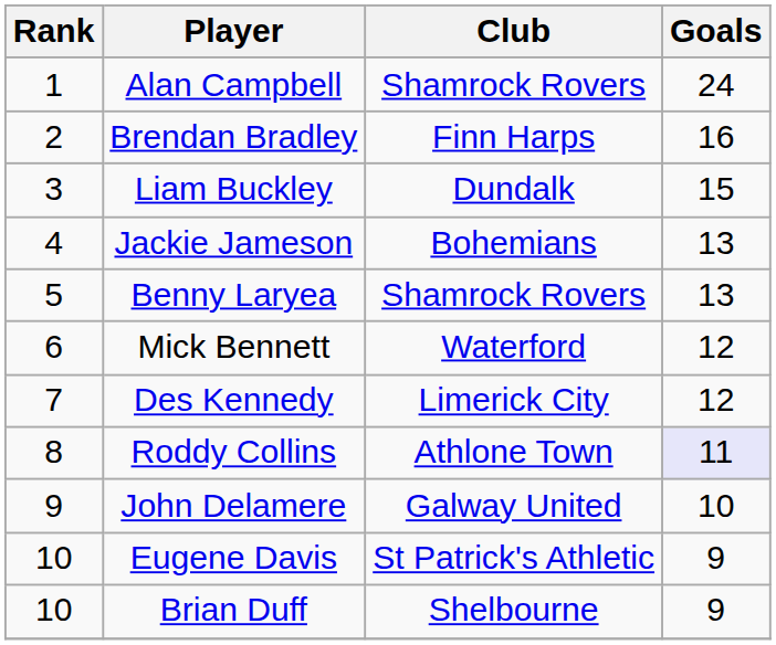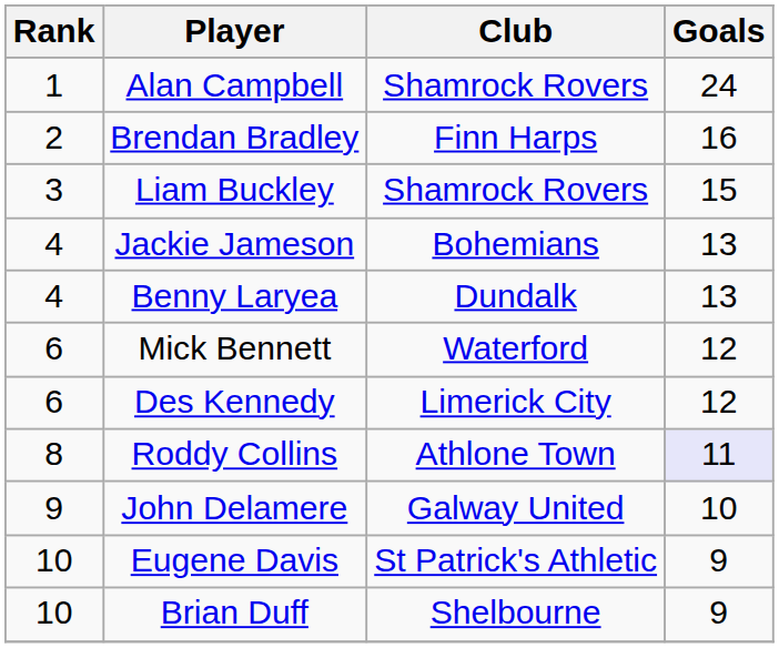 <table class="wikitable" style="text-align:center">
 <tr>
 <th>Rank</th>
 <th>Player</th>
 <th>Club</th>
 <th>Goals</th>
 </tr>
 <tr>
 <td>1</td>
 <td><a href='#'>Alan Campbell</a></td>
 <td><a href='#'>Shamrock Rovers</a></td>
 <td>24</td>
 </tr>
 <tr>
 <td>2</td>
 <td><a href='#'>Brendan Bradley</a></td>
 <td><a href='#'>Finn Harps</a></td>
 <td>16</td>
 </tr>
 <tr>
 <td>3</td>
 <td><a href='#'>Liam Buckley</a></td>
-<td><a href='#'>Dundalk</a></td>
+<td><a href='#'>Shamrock Rovers</a></td>
 <td>15</td>
 </tr>
 <tr>
 <td>4</td>
 <td><a href='#'>Jackie Jameson</a></td>
 <td><a href='#'>Bohemians</a></td>
 <td>13</td>
 </tr>
 <tr>
-<td>5</td>
+<td>4</td>
 <td><a href='#'>Benny Laryea</a></td>
-<td><a href='#'>Shamrock Rovers</a></td>
+<td><a href='#'>Dundalk</a></td>
 <td>13</td>
 </tr>
 <tr>
 <td>6</td>
 <td>Mick Bennett</td>
 <td><a href='#'>Waterford</a></td>
 <td>12</td>
 </tr>
 <tr>
-<td>7</td>
+<td>6</td>
 <td><a href='#'>Des Kennedy</a></td>
 <td><a href='#'>Limerick City</a></td>
 <td>12</td>
 </tr>
 <tr>
 <td>8</td>
 <td><a href='#'>Roddy Collins</a></td>
 <td><a href='#'>Athlone Town</a></td>
 <td style="background: lavender;">11</td>
 </tr>
 <tr>
 <td>9</td>
 <td><a href='#'>John Delamere</a></td>
 <td><a href='#'>Galway United</a></td>
 <td>10</td>
 </tr>
 <tr>
 <td>10</td>
 <td><a href='#'>Eugene Davis</a></td>
 <td><a href='#'>St Patrick's Athletic</a></td>
 <td>9</td>
 </tr>
 <tr>
 <td>10</td>
 <td><a href='#'>Brian Duff</a></td>
 <td><a href='#'>Shelbourne</a></td>
 <td>9</td>
 </tr>
 <tr>
 </tr>
 </table>
